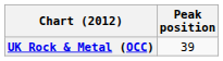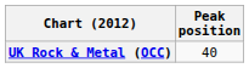 <table class="wikitable sortable plainrowheaders" style="text-align:center">
 <tr>
 <th scope="col">Chart (2012)</th>
 <th scope="col">Peak<br>position</th>
 </tr>
 <tr>
 <th scope="row"><a href='#'>UK Rock & Metal</a> (<a href='#'>OCC</a>)</th>
-<td>39</td>
+<td>40</td>
 </tr>
 </table>
